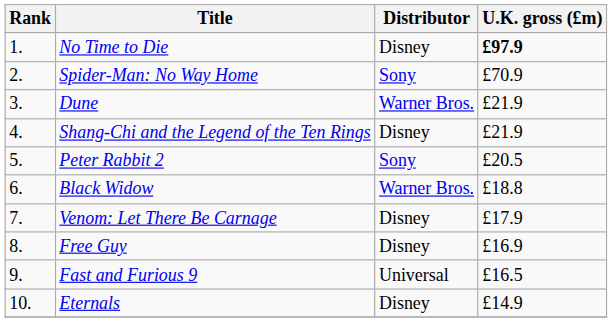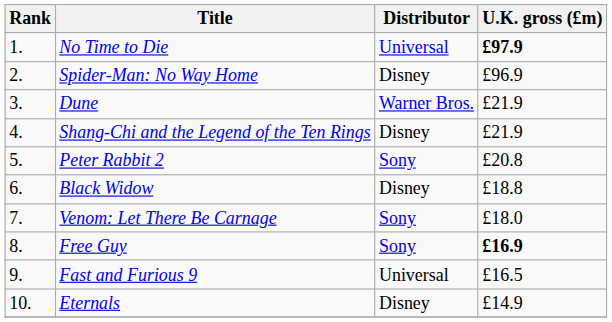 <table class="wikitable sortable" style="margin:auto; margin:auto;">
 <tr>
 <th>Rank</th>
 <th>Title</th>
 <th>Distributor</th>
 <th>U.K. gross (£m)</th>
 </tr>
 <tr>
 <td>1.</td>
 <td><em><a href='#'>No Time to Die</a></em></td>
-<td>Disney</td>
+<td rowspan="1"><a href='#'>Universal</a></td>
 <td><strong>£97.9</strong></td>
 </tr>
 <tr>
 <td>2.</td>
 <td><em><a href='#'>Spider-Man: No Way Home</a></em></td>
-<td><a href='#'>Sony</a></td>
-<td>£70.9</td>
+<td>Disney</td>
+<td>£96.9</td>
 </tr>
 <tr>
 <td>3.</td>
 <td><em><a href='#'>Dune</a></em></td>
 <td><a href='#'>Warner Bros.</a></td>
 <td>£21.9</td>
 </tr>
 <tr>
 <td>4.</td>
 <td><em><a href='#'>Shang-Chi and the Legend of the Ten Rings</a></em></td>
 <td>Disney</td>
 <td>£21.9</td>
 </tr>
 <tr>
 <td>5.</td>
 <td><em><a href='#'>Peter Rabbit 2</a></em></td>
 <td><a href='#'>Sony</a></td>
-<td>£20.5</td>
+<td>£20.8</td>
 </tr>
 <tr>
 <td>6.</td>
 <td><em><a href='#'>Black Widow</a></em></td>
-<td><a href='#'>Warner Bros.</a></td>
+<td>Disney</td>
 <td>£18.8</td>
 </tr>
 <tr>
 <td>7.</td>
 <td><em><a href='#'>Venom: Let There Be Carnage</a></em></td>
-<td>Disney</td>
-<td>£17.9</td>
+<td><a href='#'>Sony</a></td>
+<td>£18.0</td>
 </tr>
 <tr>
 <td>8.</td>
 <td><em><a href='#'>Free Guy</a></em></td>
-<td>Disney</td>
-<td>£16.9</td>
+<td><a href='#'>Sony</a></td>
+<td><strong>£16.9</strong></td>
 </tr>
 <tr>
 <td>9.</td>
 <td><em><a href='#'>Fast and Furious 9</a></em></td>
 <td>Universal</td>
 <td>£16.5</td>
 </tr>
 <tr>
 <td>10.</td>
 <td><em><a href='#'>Eternals</a></em></td>
 <td>Disney</td>
 <td>£14.9</td>
 </tr>
 <tr>
 </tr>
 </table>
